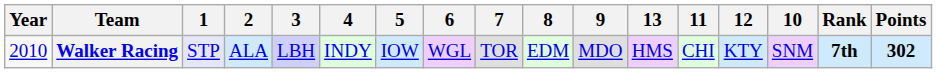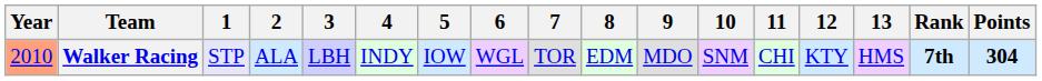 <table class="wikitable" style="text-align:center; font-size:85%">
 <tr>
 <th>Year</th>
 <th>Team</th>
 <th>1</th>
 <th>2</th>
 <th>3</th>
 <th>4</th>
 <th>5</th>
 <th>6</th>
 <th>7</th>
 <th>8</th>
 <th>9</th>
-<th>13</th>
+<th>10</th>
 <th>11</th>
 <th>12</th>
-<th>10</th>
+<th>13</th>
 <th>Rank</th>
 <th>Points</th>
 </tr>
 <tr>
-<td><a href='#'>2010</a></td>
+<td style="background: lightsalmon;"><a href='#'>2010</a></td>
 <th nowrap><a href='#'>Walker Racing</a></th>
 <td style="background: lavender;"><a href='#'>STP</a></td>
 <td style="background:#CFEAFF;"><a href='#'>ALA</a><br></td>
 <td style="background:#CFCFFF;"><a href='#'>LBH</a><br></td>
 <td style="background:#DFFFDF;"><a href='#'>INDY</a><br></td>
 <td style="background:#CFEAFF;"><a href='#'>IOW</a><br></td>
 <td style="background:#EFCFFF;"><a href='#'>WGL</a><br></td>
 <td style="background:#DFDFDF;"><a href='#'>TOR</a><br></td>
 <td style="background:#DFFFDF;"><a href='#'>EDM</a><br></td>
 <td style="background:#DFDFDF;"><a href='#'>MDO</a><br></td>
-<td style="background:#EFCFFF;"><a href='#'>HMS</a><br></td>
+<td style="background:#EFCFFF;"><a href='#'>SNM</a><br></td>
 <td style="background:#DFFFDF;"><a href='#'>CHI</a><br></td>
 <td style="background:#CFEAFF;"><a href='#'>KTY</a><br></td>
-<td style="background:#EFCFFF;"><a href='#'>SNM</a><br></td>
+<td style="background:#EFCFFF;"><a href='#'>HMS</a><br></td>
 <td style="background:#CFEAFF;"><strong>7th</strong></td>
-<td style="background:#CFEAFF;"><strong>302</strong></td>
+<td style="background:#CFEAFF;"><strong>304</strong></td>
 </tr>
 </table>
